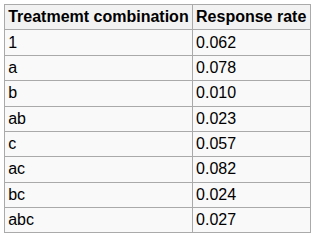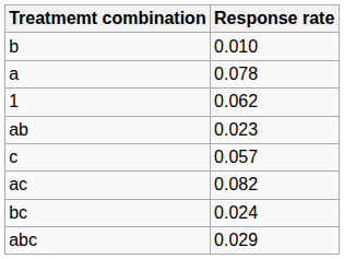 <table class="wikitable">
 <tr>
 <th>Treatmemt combination</th>
 <th>Response rate</th>
 </tr>
 <tr>
-<td>1</td>
-<td>0.062</td>
+<td>b</td>
+<td>0.010</td>
 </tr>
 <tr>
 <td>a</td>
 <td>0.078</td>
 </tr>
 <tr>
-<td>b</td>
-<td>0.010</td>
+<td>1</td>
+<td>0.062</td>
 </tr>
 <tr>
 <td>ab</td>
 <td>0.023</td>
 </tr>
 <tr>
 <td>c</td>
 <td>0.057</td>
 </tr>
 <tr>
 <td>ac</td>
 <td>0.082</td>
 </tr>
 <tr>
 <td>bc</td>
 <td>0.024</td>
 </tr>
 <tr>
 <td>abc</td>
-<td>0.027</td>
+<td>0.029</td>
 </tr>
 </table>
